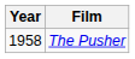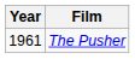 <table class="wikitable">
 <tr>
 <th>Year</th>
 <th>Film</th>
 </tr>
 <tr>
-<td>1958</td>
+<td>1961</td>
 <td><em><a href='#'>The Pusher</a></em></td>
 </tr>
 </table>
